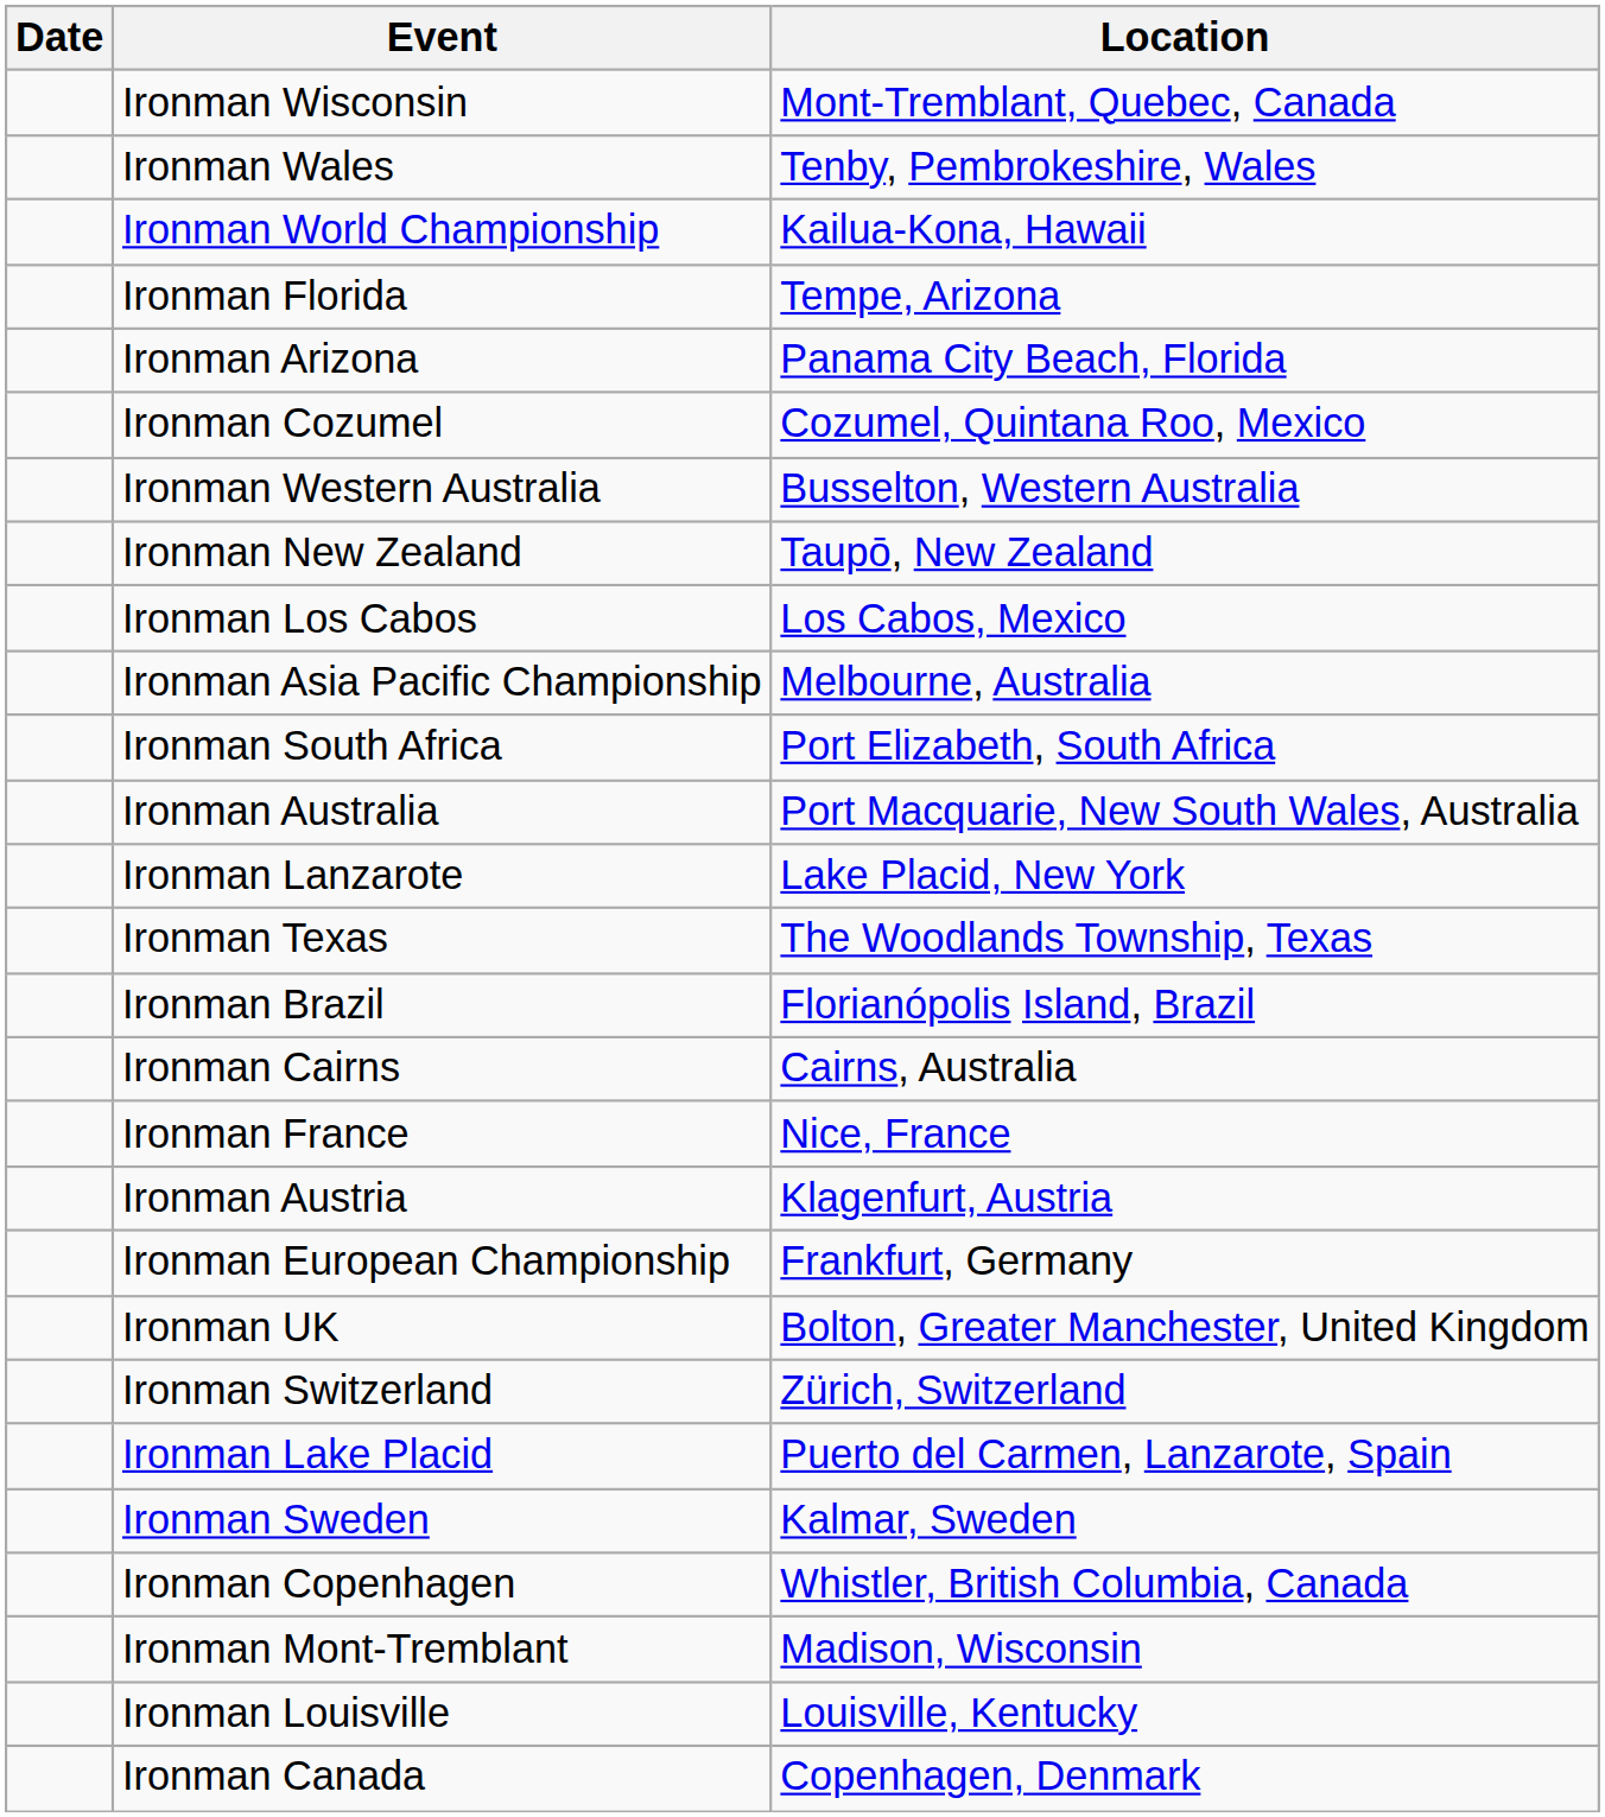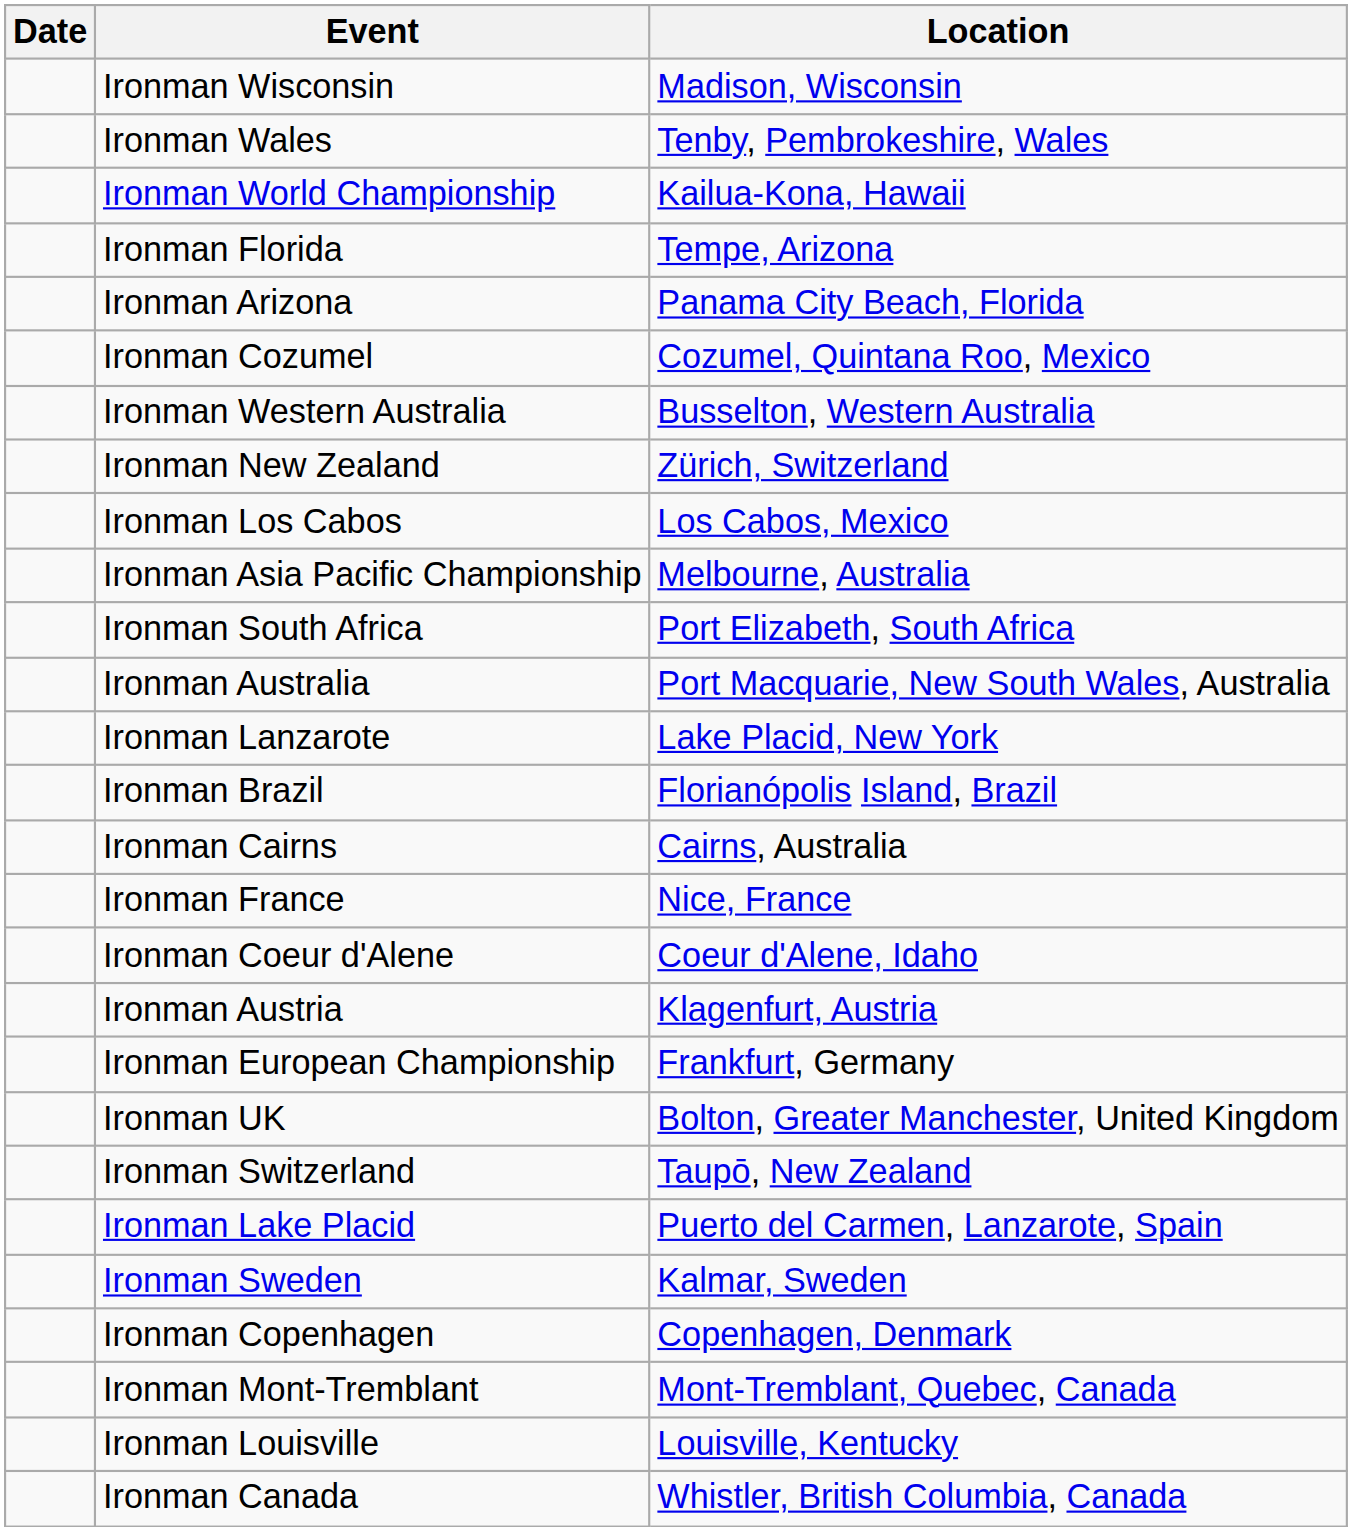 <table class="wikitable sortable">
 <tr>
 <th>Date</th>
 <th>Event</th>
 <th>Location</th>
 </tr>
 <tr>
 <td align = "right"></td>
 <td>Ironman Wisconsin</td>
-<td> <a href='#'>Mont-Tremblant, Quebec</a>, <a href='#'>Canada</a></td>
+<td> <a href='#'>Madison, Wisconsin</a></td>
 </tr>
 <tr>
 <td align = "right"></td>
 <td>Ironman Wales</td>
 <td> <a href='#'>Tenby</a>, <a href='#'>Pembrokeshire</a>, <a href='#'>Wales</a></td>
 </tr>
 <tr>
 <td align = "right"></td>
 <td><a href='#'>Ironman World Championship</a></td>
 <td> <a href='#'>Kailua-Kona, Hawaii</a></td>
 </tr>
 <tr>
 <td align = "right"></td>
 <td>Ironman Florida</td>
 <td> <a href='#'>Tempe, Arizona</a></td>
 </tr>
 <tr>
 <td align = "right"></td>
 <td>Ironman Arizona</td>
 <td> <a href='#'>Panama City Beach, Florida</a></td>
 </tr>
 <tr>
 <td align = "right"></td>
 <td>Ironman Cozumel</td>
 <td> <a href='#'>Cozumel, Quintana Roo</a>, <a href='#'>Mexico</a></td>
 </tr>
 <tr>
 <td align = "right"></td>
 <td>Ironman Western Australia</td>
 <td> <a href='#'>Busselton</a>, <a href='#'>Western Australia</a></td>
 </tr>
 <tr>
 <td align = "right"></td>
 <td>Ironman New Zealand</td>
-<td> <a href='#'>Taupō</a>, <a href='#'>New Zealand</a></td>
+<td> <a href='#'>Zürich, Switzerland</a></td>
 </tr>
 <tr>
 <td align = "right"></td>
 <td>Ironman Los Cabos</td>
 <td> <a href='#'>Los Cabos, Mexico</a></td>
 </tr>
 <tr>
 <td align = "right"></td>
 <td>Ironman Asia Pacific Championship</td>
 <td> <a href='#'>Melbourne</a>, <a href='#'>Australia</a></td>
 </tr>
 <tr>
 <td align = "right"></td>
 <td>Ironman South Africa</td>
 <td> <a href='#'>Port Elizabeth</a>, <a href='#'>South Africa</a></td>
 </tr>
 <tr>
 <td align = "right"></td>
 <td>Ironman Australia</td>
 <td> <a href='#'>Port Macquarie, New South Wales</a>, Australia</td>
 </tr>
 <tr>
 <td align = "right"></td>
 <td>Ironman Lanzarote</td>
 <td> <a href='#'>Lake Placid, New York</a></td>
 </tr>
 <tr>
 <td align = "right"></td>
-<td>Ironman Texas</td>
-<td> <a href='#'>The Woodlands Township</a>, <a href='#'>Texas</a></td>
-</tr>
-<tr>
-<td align = "right"></td>
 <td>Ironman Brazil</td>
 <td> <a href='#'>Florianópolis</a> <a href='#'>Island</a>, <a href='#'>Brazil</a></td>
 </tr>
 <tr>
 <td align = "right"></td>
 <td>Ironman Cairns</td>
 <td> <a href='#'>Cairns</a>, Australia</td>
 </tr>
 <tr>
 <td align = "right"></td>
 <td>Ironman France</td>
 <td> <a href='#'>Nice, France</a></td>
+</tr>
+<tr>
+<td align = "right"></td>
+<td>Ironman Coeur d'Alene</td>
+<td> <a href='#'>Coeur d'Alene, Idaho</a></td>
 </tr>
 <tr>
 <td align = "right"></td>
 <td>Ironman Austria</td>
 <td> <a href='#'>Klagenfurt, Austria</a></td>
 </tr>
 <tr>
 <td align = "right"></td>
 <td>Ironman European Championship</td>
 <td> <a href='#'>Frankfurt</a>, Germany</td>
 </tr>
 <tr>
 <td align = "right"></td>
 <td>Ironman UK</td>
 <td> <a href='#'>Bolton</a>, <a href='#'>Greater Manchester</a>, United Kingdom</td>
 </tr>
 <tr>
 <td align = "right"></td>
 <td>Ironman Switzerland</td>
-<td> <a href='#'>Zürich, Switzerland</a></td>
+<td> <a href='#'>Taupō</a>, <a href='#'>New Zealand</a></td>
 </tr>
 <tr>
 <td align = "right"></td>
 <td><a href='#'>Ironman Lake Placid</a></td>
 <td> <a href='#'>Puerto del Carmen</a>, <a href='#'>Lanzarote</a>, <a href='#'>Spain</a></td>
 </tr>
 <tr>
 <td align = "right"></td>
 <td><a href='#'>Ironman Sweden</a></td>
 <td> <a href='#'>Kalmar, Sweden</a></td>
 </tr>
 <tr>
 <td align = "right"></td>
 <td>Ironman Copenhagen</td>
-<td> <a href='#'>Whistler, British Columbia</a>, <a href='#'>Canada</a></td>
+<td> <a href='#'>Copenhagen, Denmark</a></td>
 </tr>
 <tr>
 <td align = "right"></td>
 <td>Ironman Mont-Tremblant</td>
-<td> <a href='#'>Madison, Wisconsin</a></td>
+<td> <a href='#'>Mont-Tremblant, Quebec</a>, <a href='#'>Canada</a></td>
 </tr>
 <tr>
 <td align = "right"></td>
 <td>Ironman Louisville</td>
 <td> <a href='#'>Louisville, Kentucky</a></td>
 </tr>
 <tr>
 <td align = "right"></td>
 <td>Ironman Canada</td>
-<td> <a href='#'>Copenhagen, Denmark</a></td>
+<td> <a href='#'>Whistler, British Columbia</a>, <a href='#'>Canada</a></td>
 </tr>
 </table>
